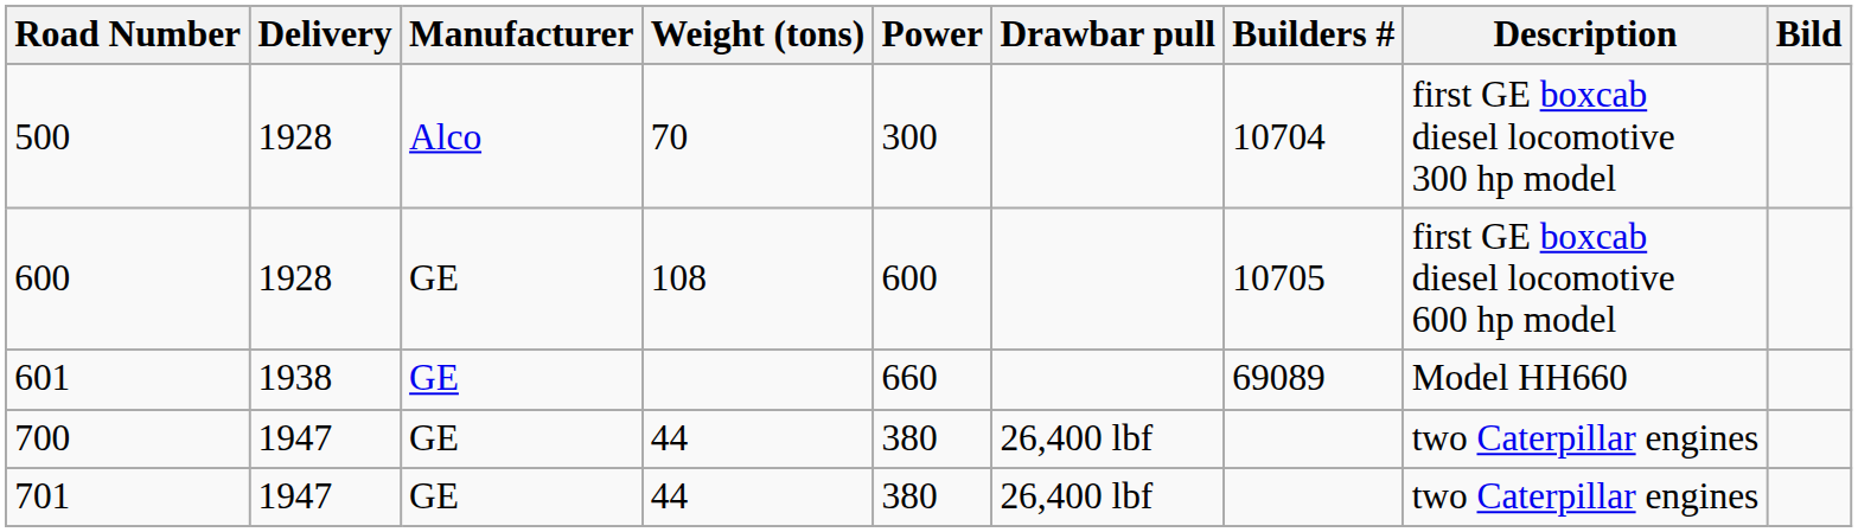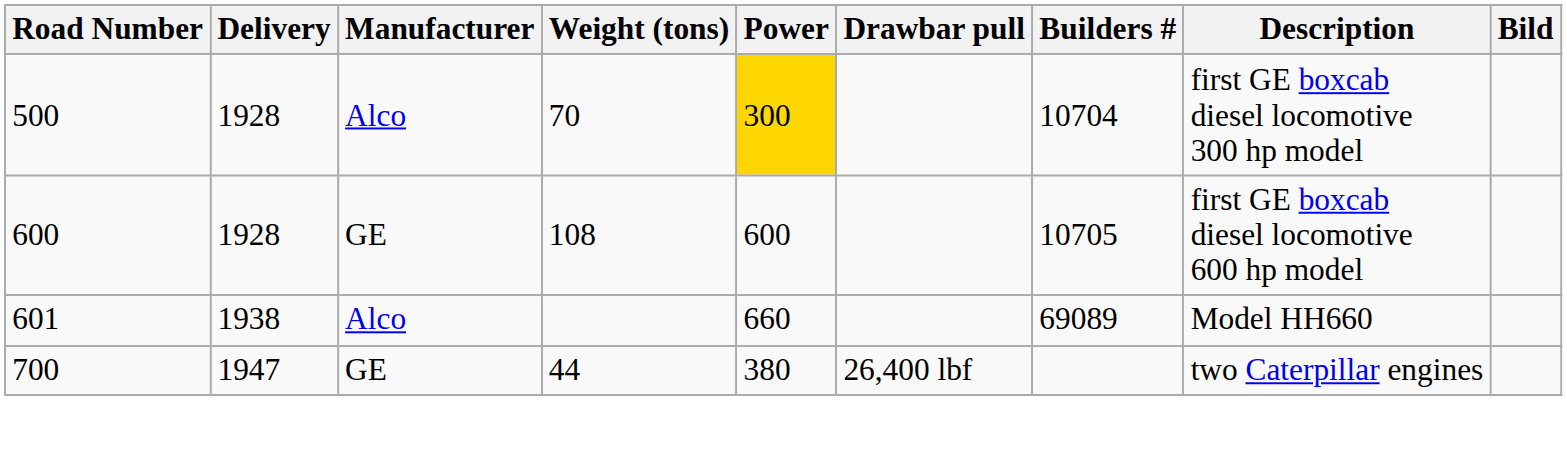 <table class="wikitable sortable">
 <tr>
 <th>Road Number</th>
 <th>Delivery</th>
 <th>Manufacturer</th>
 <th>Weight (tons)</th>
 <th>Power</th>
 <th>Drawbar pull</th>
 <th>Builders #</th>
 <th>Description</th>
 <th>Bild</th>
 </tr>
 <tr>
 <td>500</td>
 <td>1928</td>
 <td><a href='#'>Alco</a></td>
 <td>70</td>
-<td>300</td>
+<td style="background: gold;">300</td>
 <td></td>
 <td>10704</td>
 <td>first GE <a href='#'>boxcab</a><br>diesel locomotive<br>300 hp model</td>
 <td></td>
 </tr>
 <tr>
 <td>600</td>
 <td>1928</td>
 <td>GE</td>
 <td>108</td>
 <td>600</td>
 <td></td>
 <td>10705</td>
 <td>first GE <a href='#'>boxcab</a><br>diesel locomotive<br>600 hp model</td>
 <td></td>
 </tr>
 <tr>
 <td>601</td>
 <td>1938</td>
-<td><a href='#'>GE</a></td>
+<td><a href='#'>Alco</a></td>
 <td></td>
 <td>660</td>
 <td></td>
 <td>69089</td>
 <td>Model HH660</td>
 <td></td>
 </tr>
 <tr>
 <td>700</td>
 <td>1947</td>
 <td>GE</td>
 <td>44</td>
 <td>380</td>
 <td>26,400 lbf</td>
 <td></td>
 <td>two <a href='#'>Caterpillar</a> engines</td>
 <td></td>
 </tr>
-<tr>
-<td>701</td>
-<td>1947</td>
-<td>GE</td>
-<td>44</td>
-<td>380</td>
-<td>26,400 lbf</td>
-<td></td>
-<td>two <a href='#'>Caterpillar</a> engines</td>
-<td></td>
-</tr>
 </table>
